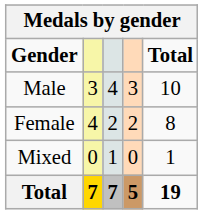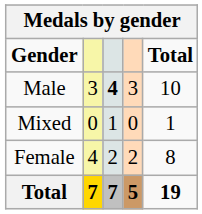 <table class="wikitable" style=font-size:85%;float:right;text-align:center>
 <tr>
 <th colspan=5>Medals by gender</th>
 </tr>
 <tr>
 <td><strong>Gender</strong></td>
 <td bgcolor=F7F6A8></td>
 <td bgcolor=DCE5E5></td>
 <td bgcolor=FFDAB9></td>
 <td><strong>Total</strong></td>
 </tr>
 <tr align=center>
 <td>Male</td>
 <td style="background:#F7F6A8;">3</td>
-<td style="background:#DCE5E5;">4</td>
+<td style="background:#DCE5E5;"><strong>4</strong></td>
 <td style="background:#FFDAB9;">3</td>
 <td>10</td>
+</tr>
+<tr align=center>
+<td>Mixed</td>
+<td style="background:#F7F6A8;">0</td>
+<td style="background:#DCE5E5;">1</td>
+<td style="background:#FFDAB9;">0</td>
+<td>1</td>
 </tr>
 <tr align=center>
 <td>Female</td>
 <td style="background:#F7F6A8;">4</td>
 <td style="background:#DCE5E5;">2</td>
 <td style="background:#FFDAB9;">2</td>
 <td>8</td>
 </tr>
 <tr align=center>
-<td>Mixed</td>
-<td style="background:#F7F6A8;">0</td>
-<td style="background:#DCE5E5;">1</td>
-<td style="background:#FFDAB9;">0</td>
-<td>1</td>
-</tr>
-<tr align=center>
 <th><strong>Total</strong></th>
 <th style="background:gold;"><strong>7</strong></th>
 <th style="background:silver;"><strong>7</strong></th>
 <th style="background:#c96;"><strong>5</strong></th>
 <td><strong>19</strong></td>
 </tr>
 </table>
